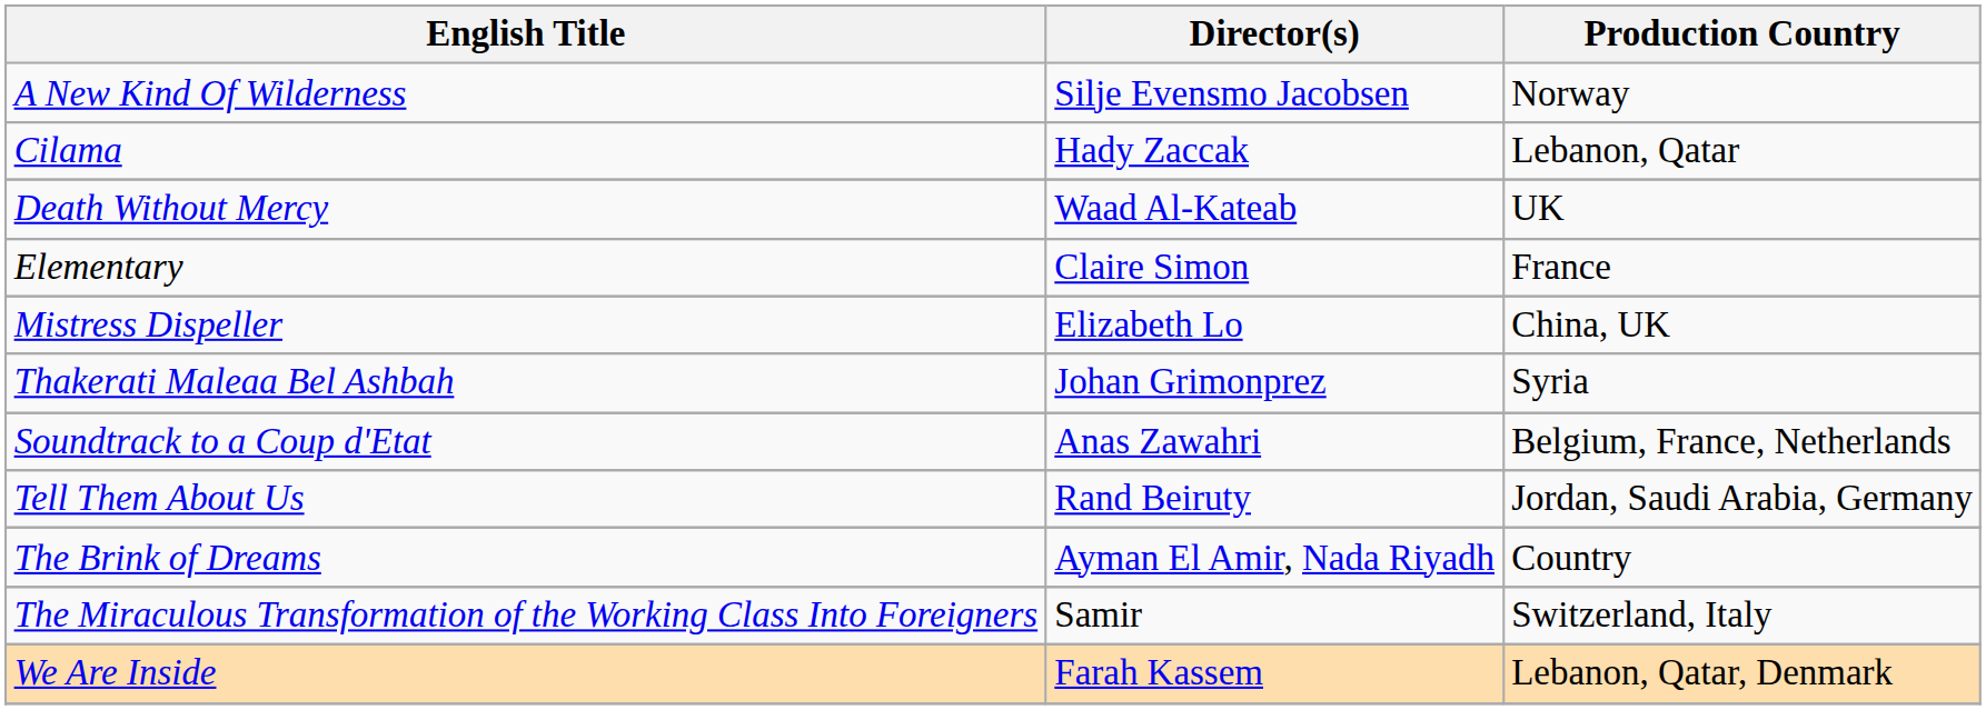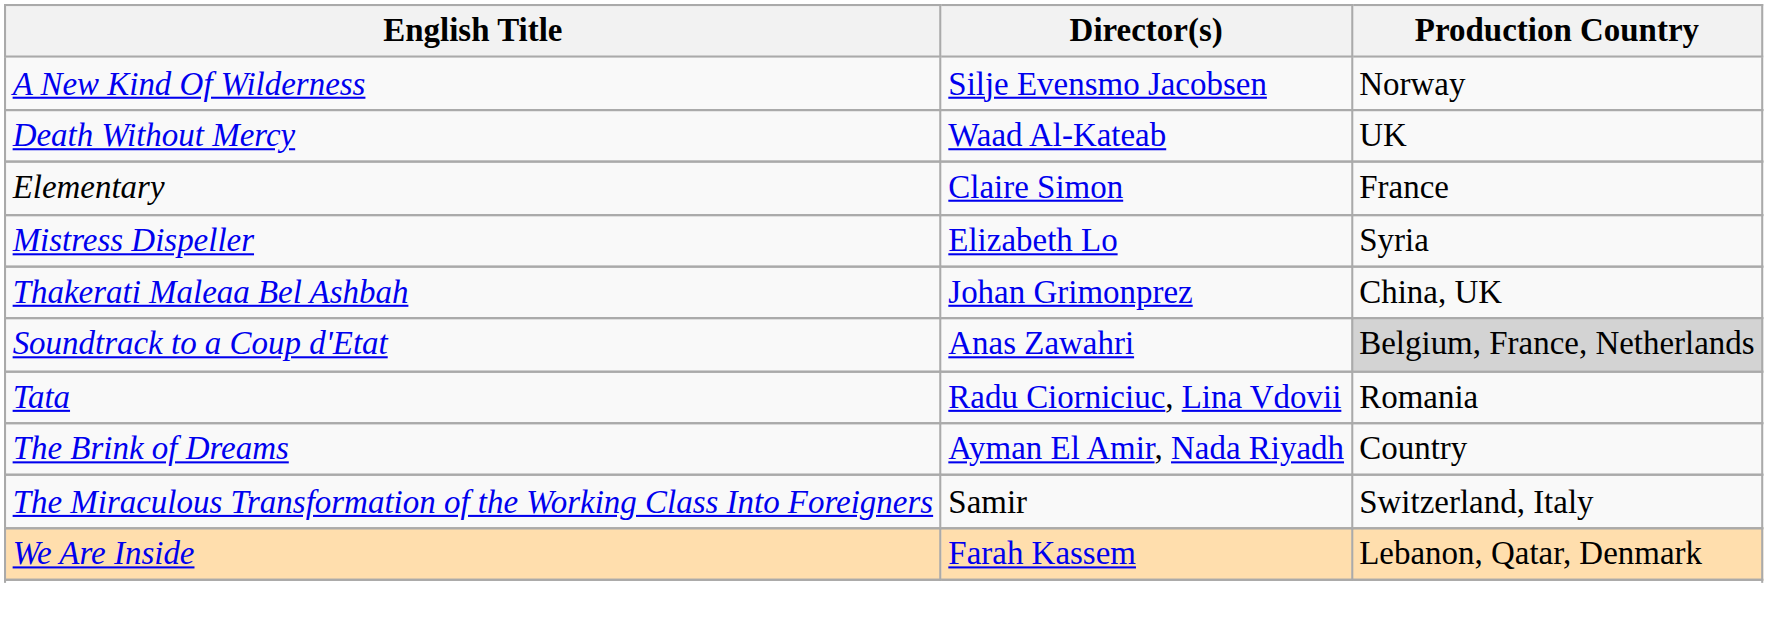 <table class="wikitable">
 <tr>
 <th scope="col">English Title</th>
 <th scope="col">Director(s)</th>
 <th scope="col">Production Country</th>
 </tr>
 <tr>
 <td><em><a href='#'>A New Kind Of Wilderness</a></em></td>
 <td><a href='#'>Silje Evensmo Jacobsen</a></td>
 <td>Norway</td>
 </tr>
 <tr>
-</tr>
-<tr>
-<td><em><a href='#'>Cilama</a></em></td>
-<td><a href='#'>Hady Zaccak</a></td>
-<td>Lebanon, Qatar</td>
 </tr>
 <tr>
 </tr>
 <tr>
 <td><em><a href='#'>Death Without Mercy</a></em></td>
 <td><a href='#'>Waad Al-Kateab</a></td>
 <td>UK</td>
 </tr>
 <tr>
 </tr>
 <tr>
 <td><em>Elementary</em></td>
 <td><a href='#'>Claire Simon</a></td>
 <td>France</td>
 </tr>
 <tr>
 </tr>
 <tr>
 <td><em><a href='#'>Mistress Dispeller</a></em></td>
 <td><a href='#'>Elizabeth Lo</a></td>
-<td>China, UK</td>
+<td>Syria</td>
 </tr>
 <tr>
 </tr>
 <tr>
 <td><em><a href='#'>Thakerati Maleaa Bel Ashbah</a></em></td>
 <td><a href='#'>Johan Grimonprez</a></td>
-<td>Syria</td>
+<td>China, UK</td>
 </tr>
 <tr>
 </tr>
 <tr>
 <td><em><a href='#'>Soundtrack to a Coup d'Etat</a></em></td>
 <td><a href='#'>Anas Zawahri</a></td>
-<td>Belgium, France, Netherlands</td>
+<td style="background: lightgrey;">Belgium, France, Netherlands</td>
 </tr>
 <tr>
 </tr>
 <tr>
+<td><em><a href='#'>Tata</a></em></td>
+<td><a href='#'>Radu Ciorniciuc</a>, <a href='#'>Lina Vdovii</a></td>
+<td>Romania</td>
 </tr>
 <tr>
-<td><em><a href='#'>Tell Them About Us</a></em></td>
-<td><a href='#'>Rand Beiruty</a></td>
-<td>Jordan, Saudi Arabia, Germany</td>
 </tr>
 <tr>
 </tr>
 <tr>
 <td><em><a href='#'>The Brink of Dreams</a></em></td>
 <td><a href='#'>Ayman El Amir</a>, <a href='#'>Nada Riyadh</a></td>
 <td>Country</td>
 </tr>
 <tr>
 </tr>
 <tr>
 <td><em><a href='#'>The Miraculous Transformation of the Working Class Into Foreigners</a></em></td>
 <td>Samir</td>
 <td>Switzerland, Italy</td>
 </tr>
 <tr>
 </tr>
 <tr>
 </tr>
 <tr style="background:#FFDEAD;">
 <td><em><a href='#'>We Are Inside</a></em></td>
 <td><a href='#'>Farah Kassem</a></td>
 <td>Lebanon, Qatar, Denmark</td>
 </tr>
 <tr>
 </tr>
 <tr>
 </tr>
 </table>
